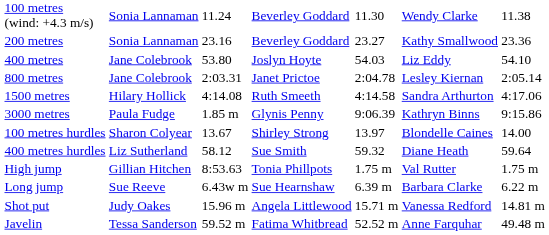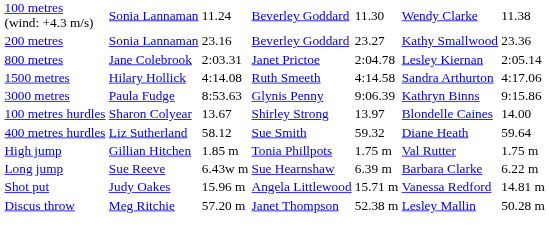 <table>
 <tr>
 <td><a href='#'>100 metres</a><br>(wind: +4.3 m/s)</td>
 <td><a href='#'>Sonia Lannaman</a></td>
 <td>11.24</td>
 <td><a href='#'>Beverley Goddard</a></td>
 <td>11.30</td>
 <td><a href='#'>Wendy Clarke</a></td>
 <td>11.38</td>
 </tr>
 <tr>
 <td><a href='#'>200 metres</a></td>
 <td><a href='#'>Sonia Lannaman</a></td>
 <td>23.16</td>
 <td><a href='#'>Beverley Goddard</a></td>
 <td>23.27</td>
 <td><a href='#'>Kathy Smallwood</a></td>
 <td>23.36</td>
-</tr>
-<tr>
-<td><a href='#'>400 metres</a></td>
-<td><a href='#'>Jane Colebrook</a></td>
-<td>53.80</td>
-<td><a href='#'>Joslyn Hoyte</a></td>
-<td>54.03</td>
-<td><a href='#'>Liz Eddy</a></td>
-<td>54.10</td>
 </tr>
 <tr>
 <td><a href='#'>800 metres</a></td>
 <td><a href='#'>Jane Colebrook</a></td>
 <td>2:03.31</td>
 <td><a href='#'>Janet Prictoe</a></td>
 <td>2:04.78</td>
 <td><a href='#'>Lesley Kiernan</a></td>
 <td>2:05.14</td>
 </tr>
 <tr>
 <td><a href='#'>1500 metres</a></td>
 <td> <a href='#'>Hilary Hollick</a></td>
 <td>4:14.08</td>
 <td><a href='#'>Ruth Smeeth</a></td>
 <td>4:14.58</td>
 <td><a href='#'>Sandra Arthurton</a></td>
 <td>4:17.06</td>
 </tr>
 <tr>
 <td><a href='#'>3000 metres</a></td>
 <td><a href='#'>Paula Fudge</a></td>
-<td>1.85 m</td>
+<td>8:53.63</td>
 <td><a href='#'>Glynis Penny</a></td>
 <td>9:06.39</td>
 <td><a href='#'>Kathryn Binns</a></td>
 <td>9:15.86</td>
 </tr>
 <tr>
 <td><a href='#'>100 metres hurdles</a></td>
 <td><a href='#'>Sharon Colyear</a></td>
 <td>13.67</td>
 <td><a href='#'>Shirley Strong</a></td>
 <td>13.97</td>
 <td><a href='#'>Blondelle Caines</a></td>
 <td>14.00</td>
 </tr>
 <tr>
 <td><a href='#'>400 metres hurdles</a></td>
 <td> <a href='#'>Liz Sutherland</a></td>
 <td>58.12</td>
 <td><a href='#'>Sue Smith</a></td>
 <td>59.32</td>
 <td><a href='#'>Diane Heath</a></td>
 <td>59.64</td>
 </tr>
 <tr>
 <td><a href='#'>High jump</a></td>
 <td><a href='#'>Gillian Hitchen</a></td>
-<td>8:53.63</td>
+<td>1.85 m</td>
 <td><a href='#'>Tonia Phillpots</a></td>
 <td>1.75 m</td>
 <td><a href='#'>Val Rutter</a></td>
 <td>1.75 m</td>
 </tr>
 <tr>
 <td><a href='#'>Long jump</a></td>
 <td><a href='#'>Sue Reeve</a></td>
 <td>6.43w m</td>
 <td><a href='#'>Sue Hearnshaw</a></td>
 <td>6.39 m</td>
 <td><a href='#'>Barbara Clarke</a></td>
 <td>6.22 m</td>
 </tr>
 <tr>
 <td><a href='#'>Shot put</a></td>
 <td><a href='#'>Judy Oakes</a></td>
 <td>15.96 m</td>
 <td><a href='#'>Angela Littlewood</a></td>
 <td>15.71 m</td>
 <td><a href='#'>Vanessa Redford</a></td>
 <td>14.81 m</td>
 </tr>
 <tr>
-<td><a href='#'>Javelin</a></td>
-<td><a href='#'>Tessa Sanderson</a></td>
-<td>59.52 m</td>
-<td><a href='#'>Fatima Whitbread</a></td>
-<td>52.52 m</td>
-<td><a href='#'>Anne Farquhar</a></td>
-<td>49.48 m</td>
+<td><a href='#'>Discus throw</a></td>
+<td> <a href='#'>Meg Ritchie</a></td>
+<td>57.20 m</td>
+<td><a href='#'>Janet Thompson</a></td>
+<td>52.38 m</td>
+<td><a href='#'>Lesley Mallin</a></td>
+<td>50.28 m</td>
 </tr>
 </table>
